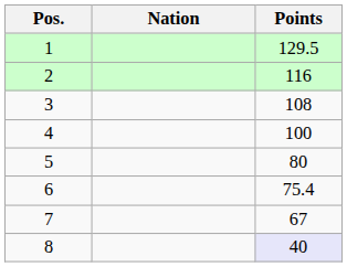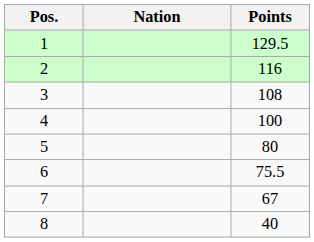 <table class="wikitable gauche" cellspacing="1" style="width:300px;">
 <tr style="background:#efefef; text-align:center;">
 <th style="width:70px;">Pos.</th>
 <th>Nation</th>
 <th style="width:70px;">Points</th>
 </tr>
 <tr style="vertical-align:top; text-align:center; background:#ccffcc;">
 <td>1</td>
 <td style="text-align:left;"></td>
 <td>129.5</td>
 </tr>
 <tr style="vertical-align:top; text-align:center; background:#ccffcc;">
 <td>2</td>
 <td style="text-align:left;"></td>
 <td>116</td>
 </tr>
 <tr style="vertical-align:top; text-align:center;">
 <td>3</td>
 <td style="text-align:left;"></td>
 <td>108</td>
 </tr>
 <tr style="vertical-align:top; text-align:center;">
 <td>4</td>
 <td style="text-align:left;"></td>
 <td>100</td>
 </tr>
 <tr style="vertical-align:top; text-align:center;">
 <td>5</td>
 <td style="text-align:left;"></td>
 <td>80</td>
 </tr>
 <tr style="vertical-align:top; text-align:center;">
 <td>6</td>
 <td style="text-align:left;"></td>
-<td>75.4</td>
+<td>75.5</td>
 </tr>
 <tr style="vertical-align:top; text-align:center;">
 <td>7</td>
 <td style="text-align:left;"></td>
 <td>67</td>
 </tr>
 <tr style="vertical-align:top; text-align:center;">
 <td>8</td>
 <td style="text-align:left;"></td>
-<td style="background: lavender;">40</td>
+<td>40</td>
 </tr>
 </table>
